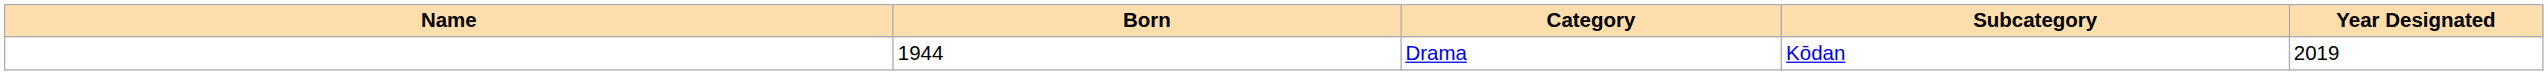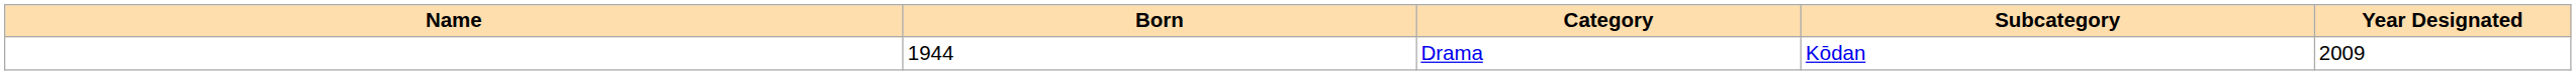 <table class="wikitable sortable"  width="100%" style="background:#ffffff;">
 <tr>
 <th width="35%" align="left" style="background:#ffdead;">Name</th>
 <th width="20%" align="left" style="background:#ffdead;">Born</th>
 <th width="15%" align="left" style="background:#ffdead;">Category</th>
 <th width="20%" align="left" style="background:#ffdead;">Subcategory</th>
 <th width="10%" align="left" style="background:#ffdead;">Year Designated</th>
 </tr>
 <tr>
 <td></td>
 <td>1944</td>
 <td><a href='#'>Drama</a></td>
 <td><a href='#'>Kōdan</a></td>
-<td>2019</td>
+<td>2009</td>
 </tr>
 </table>
